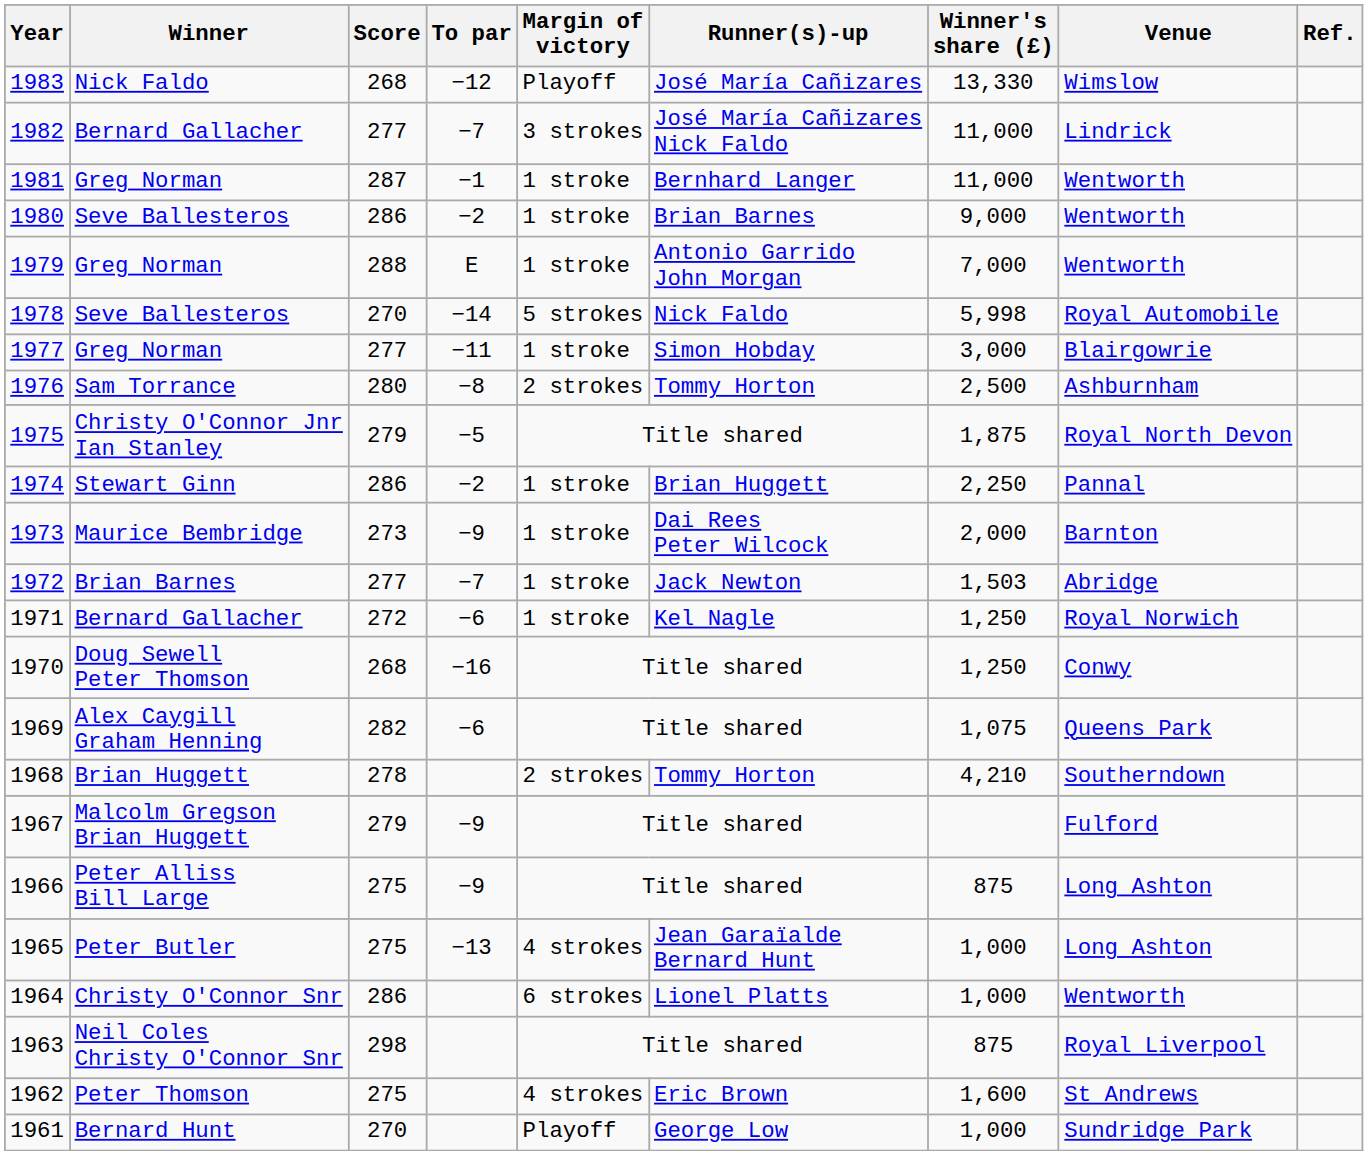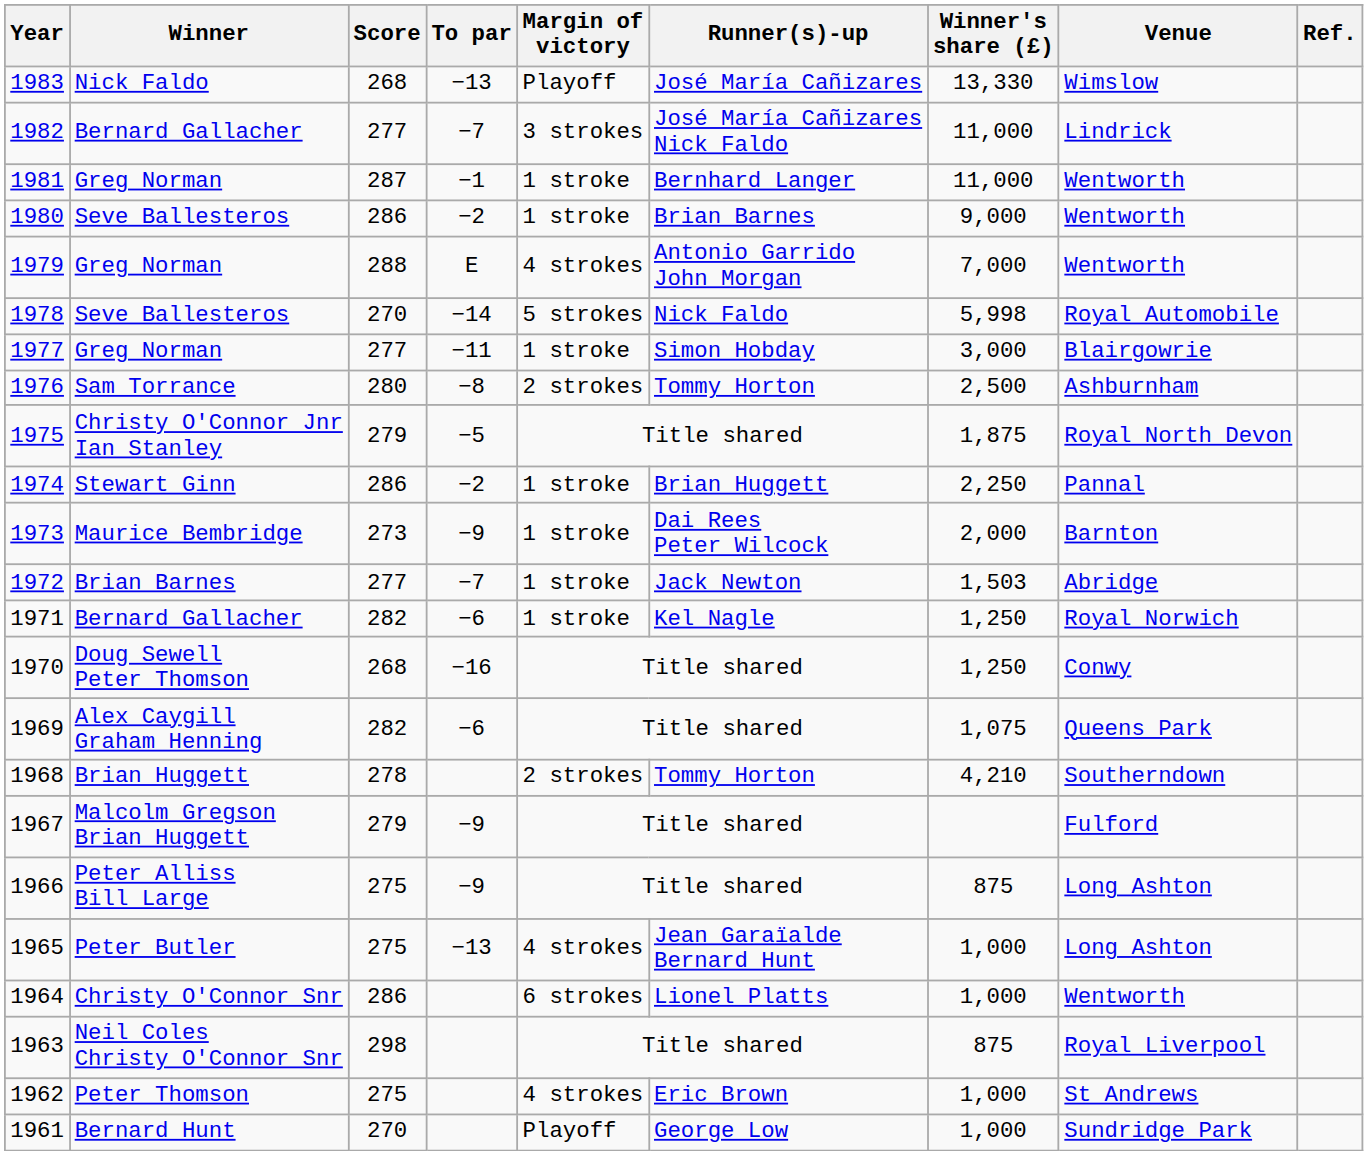 <table class="wikitable" style="font-size:95%;">
 <tr>
 <th>Year</th>
 <th>Winner</th>
 <th>Score</th>
 <th>To par</th>
 <th>Margin of<br>victory</th>
 <th>Runner(s)-up</th>
 <th>Winner's<br>share (£)</th>
 <th>Venue</th>
 <th>Ref.</th>
 </tr>
 <tr>
 <td><a href='#'>1983</a></td>
 <td> <a href='#'>Nick Faldo</a></td>
 <td align=center>268</td>
-<td align=center>−12</td>
+<td align=center>−13</td>
 <td>Playoff</td>
 <td> <a href='#'>José María Cañizares</a></td>
 <td align=center>13,330</td>
 <td><a href='#'>Wimslow</a></td>
 <td></td>
 </tr>
 <tr>
 <td><a href='#'>1982</a></td>
 <td> <a href='#'>Bernard Gallacher</a></td>
 <td align=center>277</td>
 <td align=center>−7</td>
 <td>3 strokes</td>
 <td> <a href='#'>José María Cañizares</a><br> <a href='#'>Nick Faldo</a></td>
 <td align=center>11,000</td>
 <td><a href='#'>Lindrick</a></td>
 <td></td>
 </tr>
 <tr>
 <td><a href='#'>1981</a></td>
 <td> <a href='#'>Greg Norman</a></td>
 <td align=center>287</td>
 <td align=center>−1</td>
 <td>1 stroke</td>
 <td> <a href='#'>Bernhard Langer</a></td>
 <td align=center>11,000</td>
 <td><a href='#'>Wentworth</a></td>
 <td></td>
 </tr>
 <tr>
 <td><a href='#'>1980</a></td>
 <td> <a href='#'>Seve Ballesteros</a></td>
 <td align=center>286</td>
 <td align=center>−2</td>
 <td>1 stroke</td>
 <td> <a href='#'>Brian Barnes</a></td>
 <td align=center>9,000</td>
 <td><a href='#'>Wentworth</a></td>
 <td></td>
 </tr>
 <tr>
 <td><a href='#'>1979</a></td>
 <td> <a href='#'>Greg Norman</a></td>
 <td align=center>288</td>
 <td align=center>E</td>
-<td>1 stroke</td>
+<td>4 strokes</td>
 <td> <a href='#'>Antonio Garrido</a><br> <a href='#'>John Morgan</a></td>
 <td align=center>7,000</td>
 <td><a href='#'>Wentworth</a></td>
 <td></td>
 </tr>
 <tr>
 <td><a href='#'>1978</a></td>
 <td> <a href='#'>Seve Ballesteros</a></td>
 <td align=center>270</td>
 <td align=center>−14</td>
 <td>5 strokes</td>
 <td> <a href='#'>Nick Faldo</a></td>
 <td align=center>5,998</td>
 <td><a href='#'>Royal Automobile</a></td>
 <td></td>
 </tr>
 <tr>
 <td><a href='#'>1977</a></td>
 <td> <a href='#'>Greg Norman</a></td>
 <td align=center>277</td>
 <td align=center>−11</td>
 <td>1 stroke</td>
 <td> <a href='#'>Simon Hobday</a></td>
 <td align=center>3,000</td>
 <td><a href='#'>Blairgowrie</a></td>
 <td></td>
 </tr>
 <tr>
 <td><a href='#'>1976</a></td>
 <td> <a href='#'>Sam Torrance</a></td>
 <td align=center>280</td>
 <td align=center>−8</td>
 <td>2 strokes</td>
 <td> <a href='#'>Tommy Horton</a></td>
 <td align=center>2,500</td>
 <td><a href='#'>Ashburnham</a></td>
 <td></td>
 </tr>
 <tr>
 <td><a href='#'>1975</a></td>
 <td> <a href='#'>Christy O'Connor Jnr</a><br> <a href='#'>Ian Stanley</a></td>
 <td align=center>279</td>
 <td align=center>−5</td>
 <td colspan=2 align=center>Title shared</td>
 <td align=center>1,875</td>
 <td><a href='#'>Royal North Devon</a></td>
 <td></td>
 </tr>
 <tr>
 <td><a href='#'>1974</a></td>
 <td> <a href='#'>Stewart Ginn</a></td>
 <td align=center>286</td>
 <td align=center>−2</td>
 <td>1 stroke</td>
 <td> <a href='#'>Brian Huggett</a></td>
 <td align=center>2,250</td>
 <td><a href='#'>Pannal</a></td>
 <td></td>
 </tr>
 <tr>
 <td><a href='#'>1973</a></td>
 <td> <a href='#'>Maurice Bembridge</a></td>
 <td align=center>273</td>
 <td align=center>−9</td>
 <td>1 stroke</td>
 <td> <a href='#'>Dai Rees</a><br> <a href='#'>Peter Wilcock</a></td>
 <td align=center>2,000</td>
 <td><a href='#'>Barnton</a></td>
 <td></td>
 </tr>
 <tr>
 <td><a href='#'>1972</a></td>
 <td> <a href='#'>Brian Barnes</a></td>
 <td align=center>277</td>
 <td align=center>−7</td>
 <td>1 stroke</td>
 <td> <a href='#'>Jack Newton</a></td>
 <td align=center>1,503</td>
 <td><a href='#'>Abridge</a></td>
 <td></td>
 </tr>
 <tr>
 <td>1971</td>
 <td> <a href='#'>Bernard Gallacher</a></td>
-<td align=center>272</td>
+<td align=center>282</td>
 <td align=center>−6</td>
 <td>1 stroke</td>
 <td> <a href='#'>Kel Nagle</a></td>
 <td align=center>1,250</td>
 <td><a href='#'>Royal Norwich</a></td>
 <td></td>
 </tr>
 <tr>
 <td>1970</td>
 <td> <a href='#'>Doug Sewell</a><br> <a href='#'>Peter Thomson</a></td>
 <td align=center>268</td>
 <td align=center>−16</td>
 <td colspan=2 align=center>Title shared</td>
 <td align=center>1,250</td>
 <td><a href='#'>Conwy</a></td>
 <td></td>
 </tr>
 <tr>
 <td>1969</td>
 <td> <a href='#'>Alex Caygill</a><br> <a href='#'>Graham Henning</a></td>
 <td align=center>282</td>
 <td align=center>−6</td>
 <td colspan=2 align=center>Title shared</td>
 <td align=center>1,075</td>
 <td><a href='#'>Queens Park</a></td>
 <td></td>
 </tr>
 <tr>
 <td>1968</td>
 <td> <a href='#'>Brian Huggett</a></td>
 <td align=center>278</td>
 <td align=center></td>
 <td>2 strokes</td>
 <td> <a href='#'>Tommy Horton</a></td>
 <td align=center>4,210</td>
 <td><a href='#'>Southerndown</a></td>
 <td></td>
 </tr>
 <tr>
 <td>1967</td>
 <td> <a href='#'>Malcolm Gregson</a><br> <a href='#'>Brian Huggett</a></td>
 <td align=center>279</td>
 <td align=center>−9</td>
 <td colspan=2 align=center>Title shared</td>
 <td align=center></td>
 <td><a href='#'>Fulford</a></td>
 <td></td>
 </tr>
 <tr>
 <td>1966</td>
 <td> <a href='#'>Peter Alliss</a><br> <a href='#'>Bill Large</a></td>
 <td align=center>275</td>
 <td align=center>−9</td>
 <td colspan=2 align=center>Title shared</td>
 <td align=center>875</td>
 <td><a href='#'>Long Ashton</a></td>
 <td></td>
 </tr>
 <tr>
 <td>1965</td>
 <td> <a href='#'>Peter Butler</a></td>
 <td align=center>275</td>
 <td align=center>−13</td>
 <td>4 strokes</td>
 <td> <a href='#'>Jean Garaïalde</a><br> <a href='#'>Bernard Hunt</a></td>
 <td align=center>1,000</td>
 <td><a href='#'>Long Ashton</a></td>
 <td></td>
 </tr>
 <tr>
 <td>1964</td>
 <td> <a href='#'>Christy O'Connor Snr</a></td>
 <td align=center>286</td>
 <td align=center></td>
 <td>6 strokes</td>
 <td> <a href='#'>Lionel Platts</a></td>
 <td align=center>1,000</td>
 <td><a href='#'>Wentworth</a></td>
 <td></td>
 </tr>
 <tr>
 <td>1963</td>
 <td> <a href='#'>Neil Coles</a><br> <a href='#'>Christy O'Connor Snr</a></td>
 <td align=center>298</td>
 <td align=center></td>
 <td colspan=2 align=center>Title shared</td>
 <td align=center>875</td>
 <td><a href='#'>Royal Liverpool</a></td>
 <td></td>
 </tr>
 <tr>
 <td>1962</td>
 <td> <a href='#'>Peter Thomson</a></td>
 <td align=center>275</td>
 <td align=center></td>
 <td>4 strokes</td>
 <td> <a href='#'>Eric Brown</a></td>
-<td align=center>1,600</td>
+<td align=center>1,000</td>
 <td><a href='#'>St Andrews</a></td>
 <td></td>
 </tr>
 <tr>
 <td>1961</td>
 <td> <a href='#'>Bernard Hunt</a></td>
 <td align=center>270</td>
 <td align=center></td>
 <td>Playoff</td>
 <td> <a href='#'>George Low</a></td>
 <td align=center>1,000</td>
 <td><a href='#'>Sundridge Park</a></td>
 <td></td>
 </tr>
 </table>
